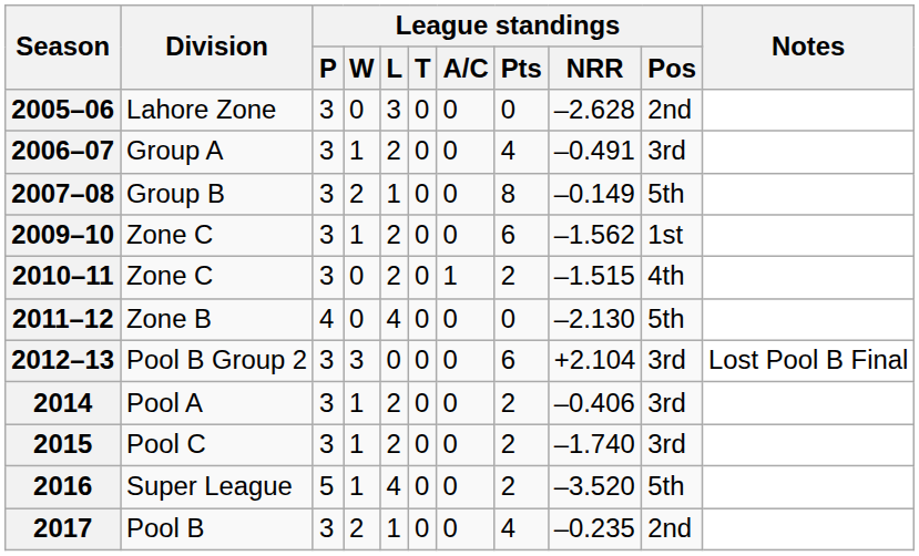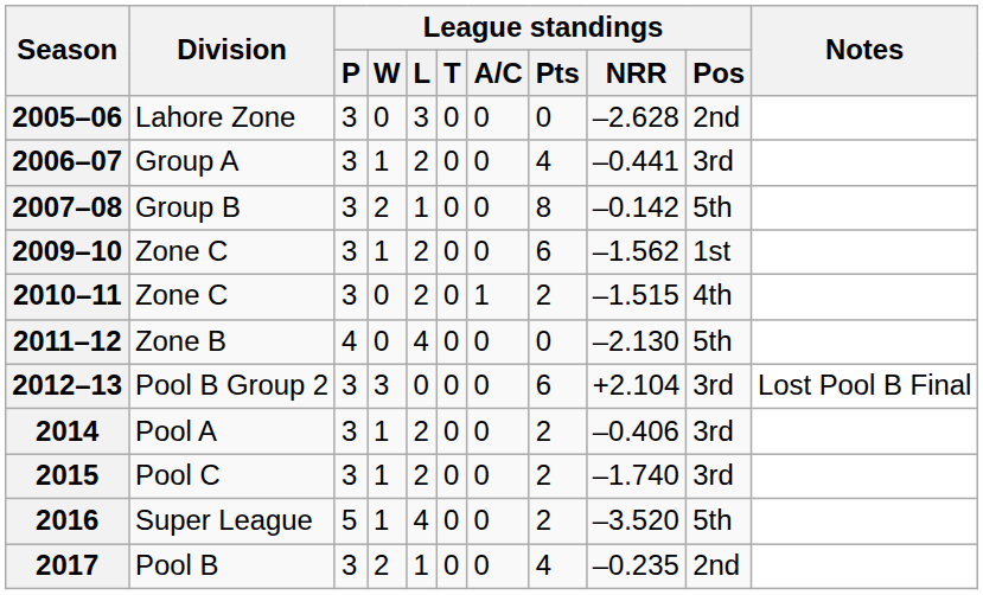 <table class="wikitable sortable">
 <tr>
 <th scope="col" rowspan="2">Season</th>
 <th scope="col" rowspan="2">Division</th>
 <th scope="col" colspan="8">League standings</th>
 <th scope="col" rowspan="2">Notes</th>
 </tr>
 <tr>
 <th scope="col">P</th>
 <th scope="col">W</th>
 <th scope="col">L</th>
 <th scope="col">T</th>
 <th scope="col">A/C</th>
 <th scope="col">Pts</th>
 <th scope="col">NRR</th>
 <th scope="col">Pos</th>
 </tr>
 <tr>
 <th scope="row">2005–06</th>
 <td>Lahore Zone</td>
 <td>3</td>
 <td>0</td>
 <td>3</td>
 <td>0</td>
 <td>0</td>
 <td>0</td>
 <td>–2.628</td>
 <td>2nd</td>
 <td style="background: white;"></td>
 </tr>
 <tr>
 <th scope="row">2006–07</th>
 <td>Group A</td>
 <td>3</td>
 <td>1</td>
 <td>2</td>
 <td>0</td>
 <td>0</td>
 <td>4</td>
-<td>–0.491</td>
+<td>–0.441</td>
 <td>3rd</td>
 <td style="background: white;"></td>
 </tr>
 <tr>
 <th scope="row">2007–08</th>
 <td>Group B</td>
 <td>3</td>
 <td>2</td>
 <td>1</td>
 <td>0</td>
 <td>0</td>
 <td>8</td>
-<td>–0.149</td>
+<td>–0.142</td>
 <td>5th</td>
 <td style="background: white;"></td>
 </tr>
 <tr>
 <th scope="row">2009–10</th>
 <td>Zone C</td>
 <td>3</td>
 <td>1</td>
 <td>2</td>
 <td>0</td>
 <td>0</td>
 <td>6</td>
 <td>–1.562</td>
 <td>1st</td>
 <td style="background: white;"></td>
 </tr>
 <tr>
 <th scope="row">2010–11</th>
 <td>Zone C</td>
 <td>3</td>
 <td>0</td>
 <td>2</td>
 <td>0</td>
 <td>1</td>
 <td>2</td>
 <td>–1.515</td>
 <td>4th</td>
 <td style="background: white;"></td>
 </tr>
 <tr>
 <th scope="row">2011–12</th>
 <td>Zone B</td>
 <td>4</td>
 <td>0</td>
 <td>4</td>
 <td>0</td>
 <td>0</td>
 <td>0</td>
 <td>–2.130</td>
 <td>5th</td>
 <td style="background: white;"></td>
 </tr>
 <tr>
 <th scope="row">2012–13</th>
 <td>Pool B Group 2</td>
 <td>3</td>
 <td>3</td>
 <td>0</td>
 <td>0</td>
 <td>0</td>
 <td>6</td>
 <td>+2.104</td>
 <td>3rd</td>
 <td style="background: white;">Lost Pool B Final</td>
 </tr>
 <tr>
 <th scope="row">2014</th>
 <td>Pool A</td>
 <td>3</td>
 <td>1</td>
 <td>2</td>
 <td>0</td>
 <td>0</td>
 <td>2</td>
 <td>–0.406</td>
 <td>3rd</td>
 <td style="background: white;"></td>
 </tr>
 <tr>
 <th scope="row">2015</th>
 <td>Pool C</td>
 <td>3</td>
 <td>1</td>
 <td>2</td>
 <td>0</td>
 <td>0</td>
 <td>2</td>
 <td>–1.740</td>
 <td>3rd</td>
 <td style="background: white;"></td>
 </tr>
 <tr>
 <th scope="row">2016</th>
 <td>Super League</td>
 <td>5</td>
 <td>1</td>
 <td>4</td>
 <td>0</td>
 <td>0</td>
 <td>2</td>
 <td>–3.520</td>
 <td>5th</td>
 <td style="background: white;"></td>
 </tr>
 <tr>
 <th scope="row">2017</th>
 <td>Pool B</td>
 <td>3</td>
 <td>2</td>
 <td>1</td>
 <td>0</td>
 <td>0</td>
 <td>4</td>
 <td>–0.235</td>
 <td>2nd</td>
 <td style="background: white;"></td>
 </tr>
 </table>
